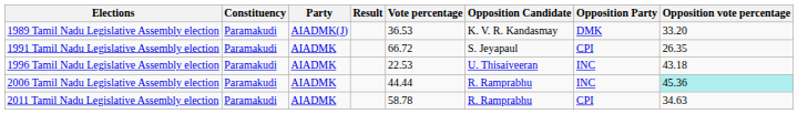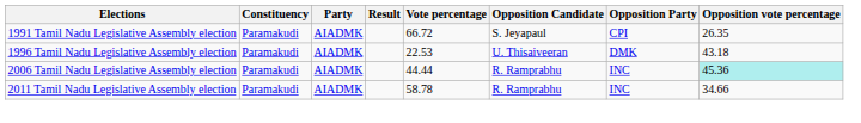 <table class="wikitable sortable">
 <tr>
 <th>Elections</th>
 <th>Constituency</th>
 <th>Party</th>
 <th>Result</th>
 <th>Vote percentage</th>
 <th>Opposition Candidate</th>
 <th>Opposition Party</th>
 <th>Opposition vote percentage</th>
-</tr>
-<tr>
-<td><a href='#'>1989 Tamil Nadu Legislative Assembly election</a></td>
-<td><a href='#'>Paramakudi</a></td>
-<td><a href='#'>AIADMK(J)</a></td>
-<td></td>
-<td>36.53</td>
-<td>K. V. R. Kandasmay</td>
-<td><a href='#'>DMK</a></td>
-<td>33.20</td>
 </tr>
 <tr>
 <td><a href='#'>1991 Tamil Nadu Legislative Assembly election</a></td>
 <td><a href='#'>Paramakudi</a></td>
 <td><a href='#'>AIADMK</a></td>
 <td></td>
 <td>66.72</td>
 <td>S. Jeyapaul</td>
 <td><a href='#'>CPI</a></td>
 <td>26.35</td>
 </tr>
 <tr>
 <td><a href='#'>1996 Tamil Nadu Legislative Assembly election</a></td>
 <td><a href='#'>Paramakudi</a></td>
 <td><a href='#'>AIADMK</a></td>
 <td></td>
 <td>22.53</td>
 <td><a href='#'>U. Thisaiveeran</a></td>
-<td><a href='#'>INC</a></td>
+<td><a href='#'>DMK</a></td>
 <td>43.18</td>
 </tr>
 <tr>
 <td><a href='#'>2006 Tamil Nadu Legislative Assembly election</a></td>
 <td><a href='#'>Paramakudi</a></td>
 <td><a href='#'>AIADMK</a></td>
 <td></td>
 <td>44.44</td>
 <td><a href='#'>R. Ramprabhu</a></td>
 <td><a href='#'>INC</a></td>
 <td style="background: paleturquoise;">45.36</td>
 </tr>
 <tr>
 <td><a href='#'>2011 Tamil Nadu Legislative Assembly election</a></td>
 <td><a href='#'>Paramakudi</a></td>
 <td><a href='#'>AIADMK</a></td>
 <td></td>
 <td>58.78</td>
 <td><a href='#'>R. Ramprabhu</a></td>
-<td><a href='#'>CPI</a></td>
-<td>34.63</td>
+<td><a href='#'>INC</a></td>
+<td>34.66</td>
 </tr>
 </table>
